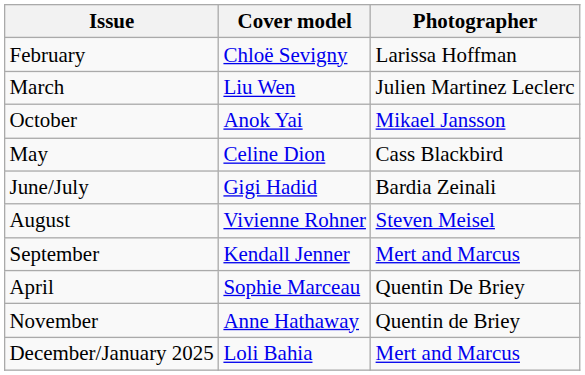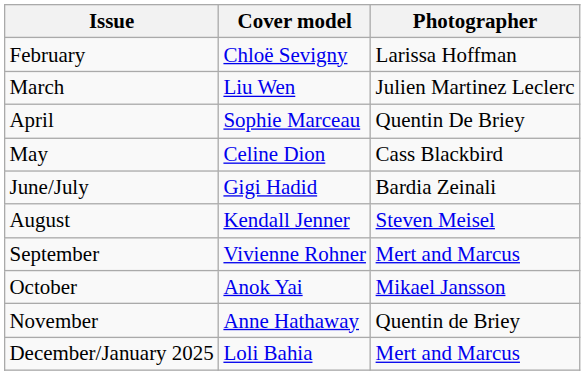 <table class="sortable wikitable">
 <tr>
 <th>Issue</th>
 <th>Cover model</th>
 <th>Photographer</th>
 </tr>
 <tr>
 <td>February</td>
 <td><a href='#'>Chloë Sevigny</a></td>
 <td>Larissa Hoffman</td>
 </tr>
 <tr>
 <td>March</td>
 <td><a href='#'>Liu Wen</a></td>
 <td>Julien Martinez Leclerc</td>
 </tr>
 <tr>
-<td>October</td>
-<td><a href='#'>Anok Yai</a></td>
-<td><a href='#'>Mikael Jansson</a></td>
+<td>April</td>
+<td><a href='#'>Sophie Marceau</a></td>
+<td>Quentin De Briey</td>
 </tr>
 <tr>
 <td>May</td>
 <td><a href='#'>Celine Dion</a></td>
 <td>Cass Blackbird</td>
 </tr>
 <tr>
 <td>June/July</td>
 <td><a href='#'>Gigi Hadid</a></td>
 <td>Bardia Zeinali</td>
 </tr>
 <tr>
 <td>August</td>
-<td><a href='#'>Vivienne Rohner</a></td>
+<td><a href='#'>Kendall Jenner</a></td>
 <td><a href='#'>Steven Meisel</a></td>
 </tr>
 <tr>
 <td>September</td>
-<td><a href='#'>Kendall Jenner</a></td>
+<td><a href='#'>Vivienne Rohner</a></td>
 <td><a href='#'>Mert and Marcus</a></td>
 </tr>
 <tr>
-<td>April</td>
-<td><a href='#'>Sophie Marceau</a></td>
-<td>Quentin De Briey</td>
+<td>October</td>
+<td><a href='#'>Anok Yai</a></td>
+<td><a href='#'>Mikael Jansson</a></td>
 </tr>
 <tr>
 <td>November</td>
 <td><a href='#'>Anne Hathaway</a></td>
 <td>Quentin de Briey</td>
 </tr>
 <tr>
 <td>December/January 2025</td>
 <td><a href='#'>Loli Bahia</a></td>
 <td><a href='#'>Mert and Marcus</a></td>
 </tr>
 </table>
